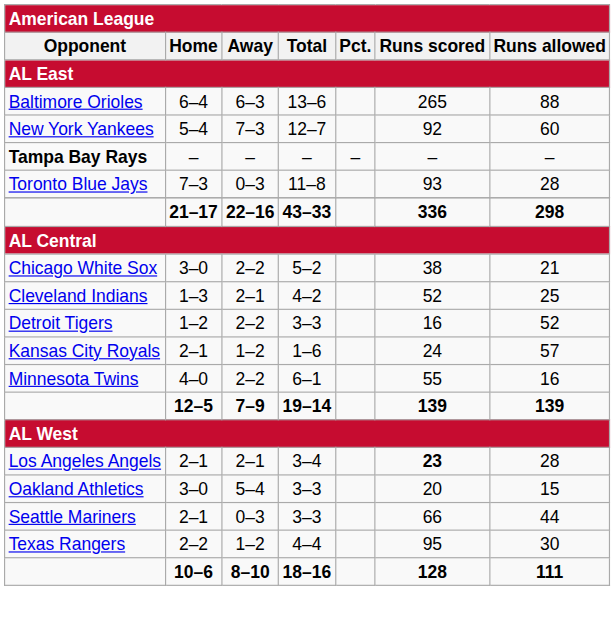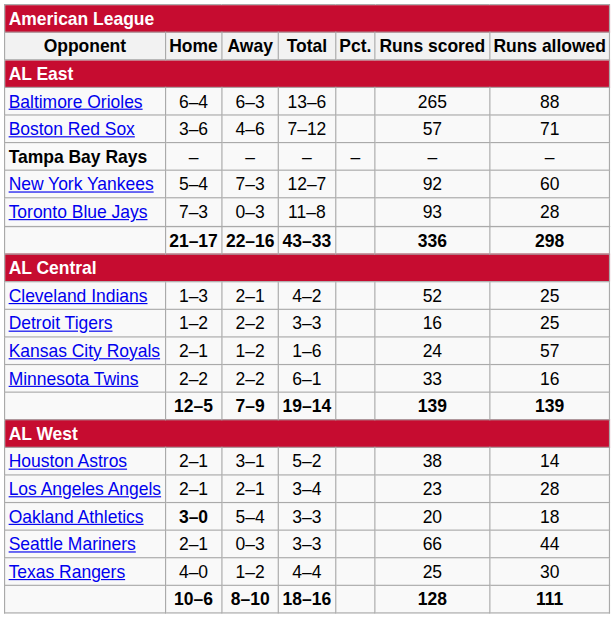 <table class="wikitable" style="font-size: 95%; text-align: center">
 <tr>
 <td colspan="7" style="text-align:left; background:#c60c30;color:#fff"><strong>American League</strong></td>
 </tr>
 <tr>
 <th>Opponent</th>
 <th>Home</th>
 <th>Away</th>
 <th>Total</th>
 <th>Pct.</th>
 <th>Runs scored</th>
 <th>Runs allowed</th>
 </tr>
 <tr>
 <td colspan="7" style="text-align:left; background:#c60c30;color:#fff"><strong>AL East</strong></td>
 </tr>
 <tr>
 <td style="text-align:left"><a href='#'>Baltimore Orioles</a></td>
 <td>6–4</td>
 <td>6–3</td>
 <td>13–6</td>
 <td></td>
 <td>265</td>
 <td>88</td>
 </tr>
 <tr>
-<td style="text-align:left"><a href='#'>New York Yankees</a></td>
-<td>5–4</td>
-<td>7–3</td>
-<td>12–7</td>
+<td style="text-align:left"><a href='#'>Boston Red Sox</a></td>
+<td>3–6</td>
+<td>4–6</td>
+<td>7–12</td>
 <td></td>
-<td>92</td>
-<td>60</td>
+<td>57</td>
+<td>71</td>
 </tr>
 <tr>
 <td style="text-align:left"><strong>Tampa Bay Rays</strong></td>
 <td>–</td>
 <td>–</td>
 <td>–</td>
 <td>–</td>
 <td>–</td>
 <td>–</td>
+</tr>
+<tr>
+<td style="text-align:left"><a href='#'>New York Yankees</a></td>
+<td>5–4</td>
+<td>7–3</td>
+<td>12–7</td>
+<td></td>
+<td>92</td>
+<td>60</td>
 </tr>
 <tr>
 <td style="text-align:left"><a href='#'>Toronto Blue Jays</a></td>
 <td>7–3</td>
 <td>0–3</td>
 <td>11–8</td>
 <td></td>
 <td>93</td>
 <td>28</td>
 </tr>
 <tr>
 </tr>
 <tr style="font-weight:bold">
 <td></td>
 <td>21–17</td>
 <td>22–16</td>
 <td>43–33</td>
 <td></td>
 <td>336</td>
 <td>298</td>
 </tr>
 <tr>
 <td colspan="7" style="text-align:left; background:#c60c30;color:#fff"><strong>AL Central</strong></td>
 </tr>
 <tr>
-<td style="text-align:left"><a href='#'>Chicago White Sox</a></td>
-<td>3–0</td>
-<td>2–2</td>
-<td>5–2</td>
-<td></td>
-<td>38</td>
-<td>21</td>
-</tr>
-<tr>
 <td style="text-align:left"><a href='#'>Cleveland Indians</a></td>
 <td>1–3</td>
 <td>2–1</td>
 <td>4–2</td>
 <td></td>
 <td>52</td>
 <td>25</td>
 </tr>
 <tr>
 <td style="text-align:left"><a href='#'>Detroit Tigers</a></td>
 <td>1–2</td>
 <td>2–2</td>
 <td>3–3</td>
 <td></td>
 <td>16</td>
-<td>52</td>
+<td>25</td>
 </tr>
 <tr>
 <td style="text-align:left"><a href='#'>Kansas City Royals</a></td>
 <td>2–1</td>
 <td>1–2</td>
 <td>1–6</td>
 <td></td>
 <td>24</td>
 <td>57</td>
 </tr>
 <tr>
 <td style="text-align:left"><a href='#'>Minnesota Twins</a></td>
-<td>4–0</td>
+<td>2–2</td>
 <td>2–2</td>
 <td>6–1</td>
 <td></td>
-<td>55</td>
+<td>33</td>
 <td>16</td>
 </tr>
 <tr style="font-weight:bold">
 <td></td>
 <td>12–5</td>
 <td>7–9</td>
 <td>19–14</td>
 <td></td>
 <td>139</td>
 <td>139</td>
 </tr>
 <tr>
 <td colspan="7" style="text-align:left; background:#c60c30;color:#fff"><strong>AL West</strong></td>
 </tr>
 <tr>
+<td style="text-align:left"><a href='#'>Houston Astros</a></td>
+<td>2–1</td>
+<td>3–1</td>
+<td>5–2</td>
+<td></td>
+<td>38</td>
+<td>14</td>
+</tr>
+<tr>
 <td style="text-align:left"><a href='#'>Los Angeles Angels</a></td>
 <td>2–1</td>
 <td>2–1</td>
 <td>3–4</td>
 <td></td>
-<td><strong>23</strong></td>
+<td>23</td>
 <td>28</td>
 </tr>
 <tr>
 <td style="text-align:left"><a href='#'>Oakland Athletics</a></td>
-<td>3–0</td>
+<td><strong>3–0</strong></td>
 <td>5–4</td>
 <td>3–3</td>
 <td></td>
 <td>20</td>
-<td>15</td>
+<td>18</td>
 </tr>
 <tr>
 <td style="text-align:left"><a href='#'>Seattle Mariners</a></td>
 <td>2–1</td>
 <td>0–3</td>
 <td>3–3</td>
 <td></td>
 <td>66</td>
 <td>44</td>
 </tr>
 <tr>
 <td style="text-align:left"><a href='#'>Texas Rangers</a></td>
-<td>2–2</td>
+<td>4–0</td>
 <td>1–2</td>
 <td>4–4</td>
 <td></td>
-<td>95</td>
+<td>25</td>
 <td>30</td>
 </tr>
 <tr style="font-weight:bold">
 <td></td>
 <td>10–6</td>
 <td>8–10</td>
 <td>18–16</td>
 <td></td>
 <td>128</td>
 <td>111</td>
 </tr>
 </table>
